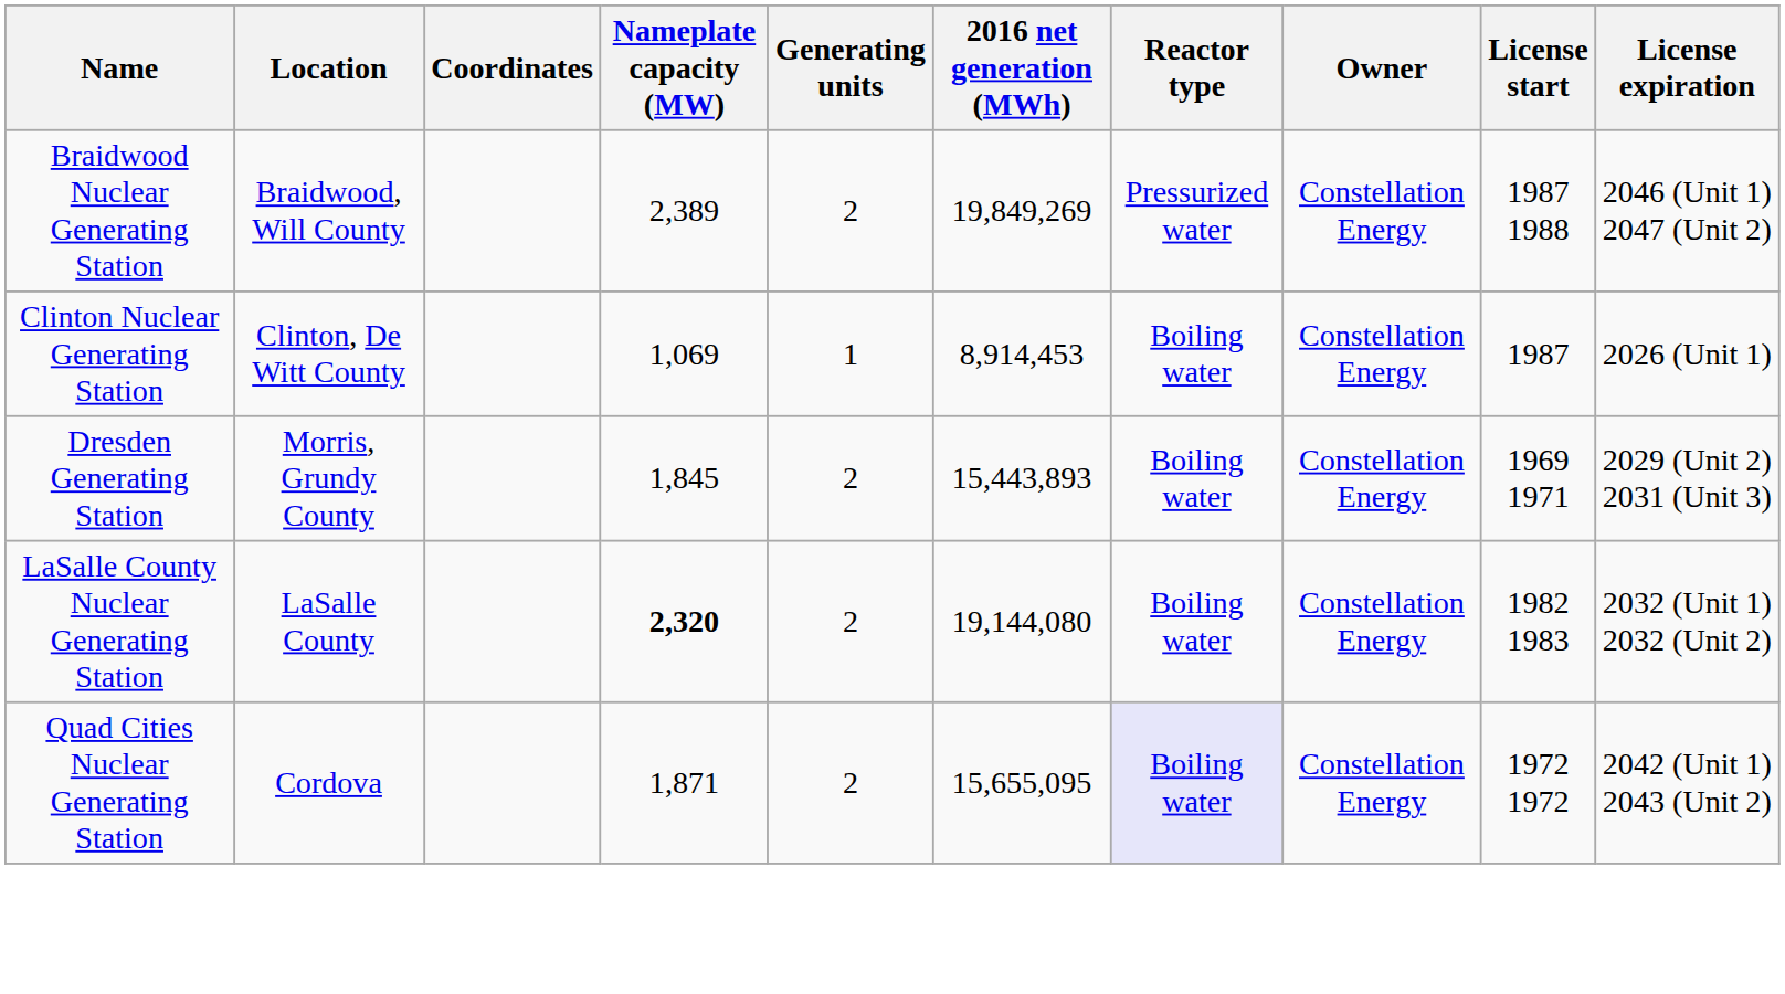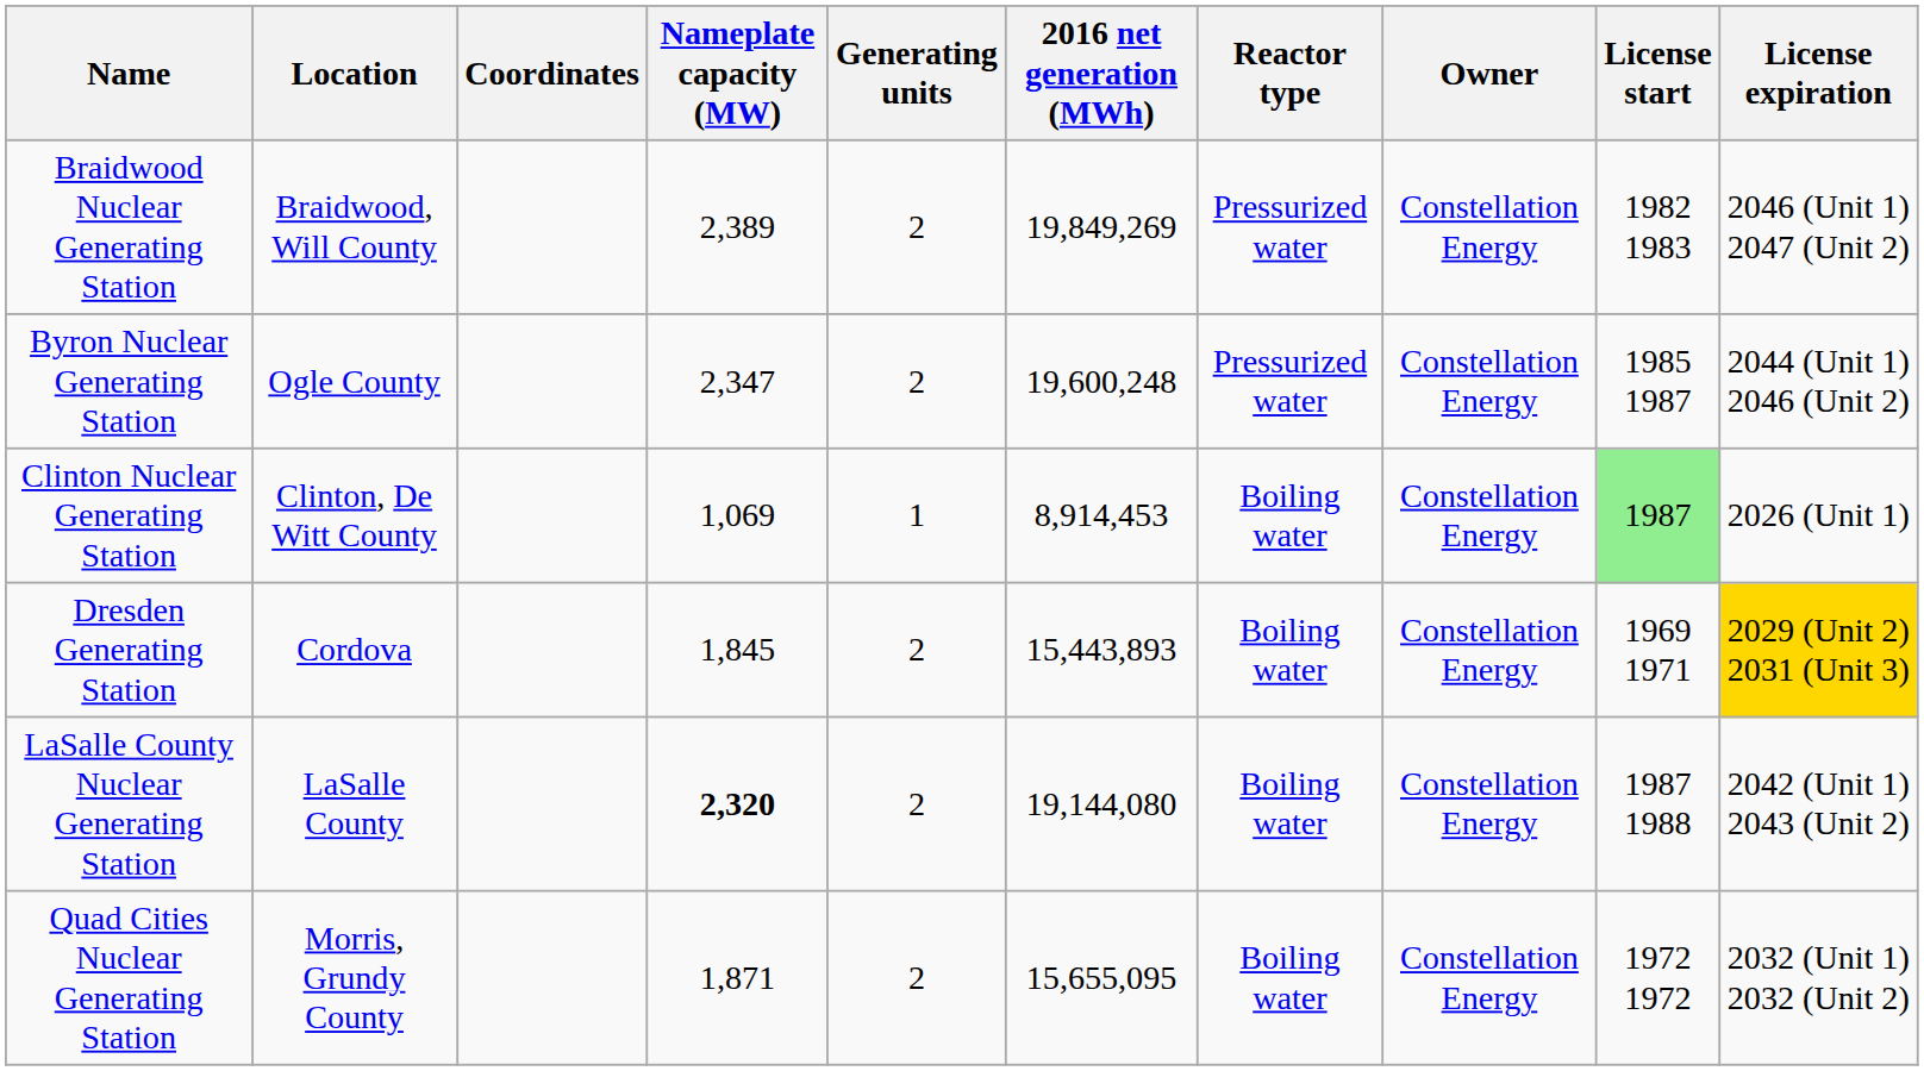 <table class="wikitable sortable" style="font-size:95%; text-align:center;">
 <tr>
 <th>Name</th>
 <th>Location</th>
 <th>Coordinates</th>
 <th><a href='#'>Nameplate</a><br>capacity (<a href='#'>MW</a>)</th>
 <th>Generating<br> units</th>
 <th data-sort-type="number">2016 <a href='#'>net generation</a><br> (<a href='#'>MWh</a>)</th>
 <th>Reactor type</th>
 <th>Owner</th>
 <th>License<br>start</th>
 <th>License<br>expiration</th>
 </tr>
 <tr>
 <td><a href='#'>Braidwood Nuclear Generating Station</a></td>
 <td><a href='#'>Braidwood</a>, <a href='#'>Will County</a></td>
 <td></td>
 <td>2,389</td>
 <td>2</td>
 <td>19,849,269</td>
 <td><a href='#'>Pressurized water</a></td>
 <td><a href='#'>Constellation Energy</a></td>
-<td>1987<br>1988</td>
+<td>1982<br>1983</td>
 <td>2046 (Unit 1)<br>2047 (Unit 2)</td>
+</tr>
+<tr>
+<td><a href='#'>Byron Nuclear Generating Station</a></td>
+<td><a href='#'>Ogle County</a></td>
+<td></td>
+<td>2,347</td>
+<td>2</td>
+<td>19,600,248</td>
+<td><a href='#'>Pressurized water</a></td>
+<td><a href='#'>Constellation Energy</a></td>
+<td>1985<br>1987</td>
+<td>2044 (Unit 1)<br>2046 (Unit 2)</td>
 </tr>
 <tr>
 <td><a href='#'>Clinton Nuclear Generating Station</a></td>
 <td><a href='#'>Clinton</a>, <a href='#'>De Witt County</a></td>
 <td></td>
 <td>1,069</td>
 <td>1</td>
 <td>8,914,453</td>
 <td><a href='#'>Boiling water</a></td>
 <td><a href='#'>Constellation Energy</a></td>
-<td>1987</td>
+<td style="background: lightgreen;">1987</td>
 <td>2026 (Unit 1)</td>
 </tr>
 <tr>
 <td><a href='#'>Dresden Generating Station</a></td>
-<td><a href='#'>Morris</a>, <a href='#'>Grundy County</a></td>
+<td><a href='#'>Cordova</a></td>
 <td></td>
 <td>1,845</td>
 <td>2</td>
 <td>15,443,893</td>
 <td><a href='#'>Boiling water</a></td>
 <td><a href='#'>Constellation Energy</a></td>
 <td>1969<br>1971</td>
-<td>2029 (Unit 2)<br>2031 (Unit 3)</td>
+<td style="background: gold;">2029 (Unit 2)<br>2031 (Unit 3)</td>
 </tr>
 <tr>
 <td><a href='#'>LaSalle County Nuclear Generating Station</a></td>
 <td><a href='#'>LaSalle County</a></td>
 <td></td>
 <td><strong>2,320</strong></td>
 <td>2</td>
 <td>19,144,080</td>
 <td><a href='#'>Boiling water</a></td>
 <td><a href='#'>Constellation Energy</a></td>
-<td>1982<br>1983</td>
-<td>2032 (Unit 1)<br>2032 (Unit 2)</td>
+<td>1987<br>1988</td>
+<td>2042 (Unit 1)<br>2043 (Unit 2)</td>
 </tr>
 <tr>
 <td><a href='#'>Quad Cities Nuclear Generating Station</a></td>
-<td><a href='#'>Cordova</a></td>
+<td><a href='#'>Morris</a>, <a href='#'>Grundy County</a></td>
 <td></td>
 <td>1,871</td>
 <td>2</td>
 <td>15,655,095</td>
-<td style="background: lavender;"><a href='#'>Boiling water</a></td>
+<td><a href='#'>Boiling water</a></td>
 <td><a href='#'>Constellation Energy</a></td>
 <td>1972<br>1972</td>
-<td>2042 (Unit 1)<br>2043 (Unit 2)</td>
+<td>2032 (Unit 1)<br>2032 (Unit 2)</td>
 </tr>
 </table>
